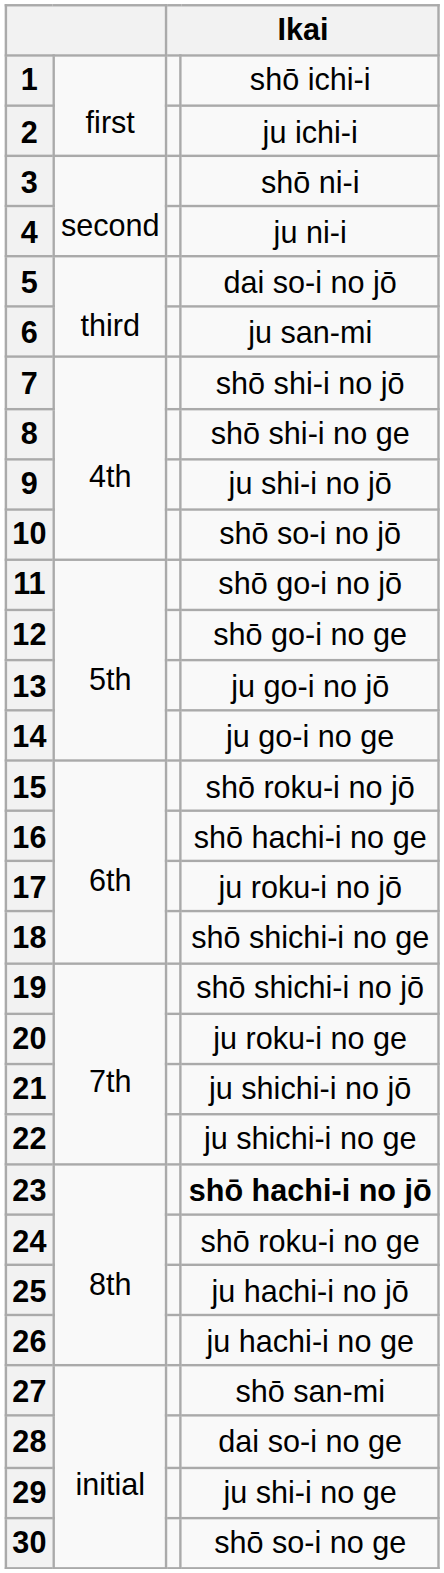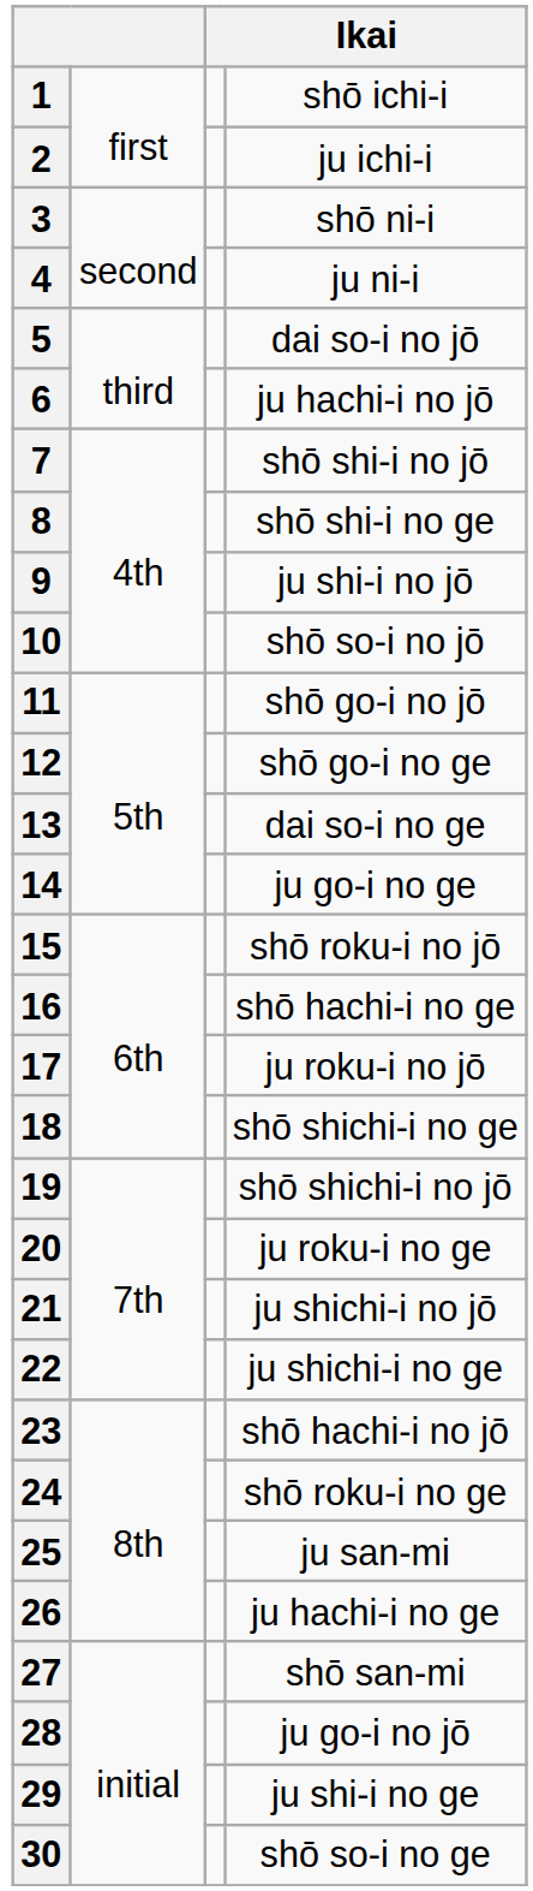 <table class="wikitable" style="font-size:80%; text-align:center; float:right">
 <tr>
 <th colspan="2"></th>
 <th colspan="2">Ikai</th>
 </tr>
 <tr>
 <th>1</th>
 <td rowspan="2"><br>first</td>
 <td></td>
 <td>shō ichi-i</td>
 </tr>
 <tr>
 <th>2</th>
 <td></td>
 <td>ju ichi-i</td>
 </tr>
 <tr>
 <th>3</th>
 <td rowspan="2"><br>second</td>
 <td></td>
 <td>shō ni-i</td>
 </tr>
 <tr>
 <th>4</th>
 <td></td>
 <td>ju ni-i</td>
 </tr>
 <tr>
 <th>5</th>
 <td rowspan="2"><br>third</td>
 <td></td>
 <td>dai so-i no jō</td>
 </tr>
 <tr>
 <th>6</th>
 <td></td>
-<td>ju san-mi</td>
+<td>ju hachi-i no jō</td>
 </tr>
 <tr>
 <th>7</th>
 <td rowspan="4"><br>4th</td>
 <td></td>
 <td>shō shi-i no jō</td>
 </tr>
 <tr>
 <th>8</th>
 <td></td>
 <td>shō shi-i no ge</td>
 </tr>
 <tr>
 <th>9</th>
 <td></td>
 <td>ju shi-i no jō</td>
 </tr>
 <tr>
 <th>10</th>
 <td></td>
 <td>shō so-i no jō</td>
 </tr>
 <tr>
 <th>11</th>
 <td rowspan="4"><br>5th</td>
 <td></td>
 <td>shō go-i no jō</td>
 </tr>
 <tr>
 <th>12</th>
 <td></td>
 <td>shō go-i no ge</td>
 </tr>
 <tr>
 <th>13</th>
 <td></td>
-<td>ju go-i no jō</td>
+<td>dai so-i no ge</td>
 </tr>
 <tr>
 <th>14</th>
 <td></td>
 <td>ju go-i no ge</td>
 </tr>
 <tr>
 <th>15</th>
 <td rowspan="4"><br>6th</td>
 <td></td>
 <td>shō roku-i no jō</td>
 </tr>
 <tr>
 <th>16</th>
 <td></td>
 <td>shō hachi-i no ge</td>
 </tr>
 <tr>
 <th>17</th>
 <td></td>
 <td>ju roku-i no jō</td>
 </tr>
 <tr>
 <th>18</th>
 <td></td>
 <td>shō shichi-i no ge</td>
 </tr>
 <tr>
 <th>19</th>
 <td rowspan="4"><br>7th</td>
 <td></td>
 <td>shō shichi-i no jō</td>
 </tr>
 <tr>
 <th>20</th>
 <td></td>
 <td>ju roku-i no ge</td>
 </tr>
 <tr>
 <th>21</th>
 <td></td>
 <td>ju shichi-i no jō</td>
 </tr>
 <tr>
 <th>22</th>
 <td></td>
 <td>ju shichi-i no ge</td>
 </tr>
 <tr>
 <th>23</th>
 <td rowspan="4"><br>8th</td>
 <td></td>
-<td><strong>shō hachi-i no jō</strong></td>
+<td>shō hachi-i no jō</td>
 </tr>
 <tr>
 <th>24</th>
 <td></td>
 <td>shō roku-i no ge</td>
 </tr>
 <tr>
 <th>25</th>
 <td></td>
-<td>ju hachi-i no jō</td>
+<td>ju san-mi</td>
 </tr>
 <tr>
 <th>26</th>
 <td></td>
 <td>ju hachi-i no ge</td>
 </tr>
 <tr>
 <th>27</th>
 <td rowspan="4"><br>initial</td>
 <td></td>
 <td>shō san-mi</td>
 </tr>
 <tr>
 <th>28</th>
 <td></td>
-<td>dai so-i no ge</td>
+<td>ju go-i no jō</td>
 </tr>
 <tr>
 <th>29</th>
 <td></td>
 <td>ju shi-i no ge</td>
 </tr>
 <tr>
 <th>30</th>
 <td></td>
 <td>shō so-i no ge</td>
 </tr>
 </table>
